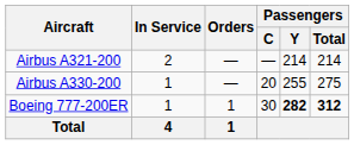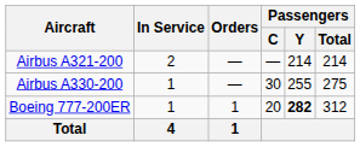 <table class="wikitable" style="border-collapse:collapse;text-align:center;margin:1em auto;">
 <tr>
 <th rowspan="2">Aircraft</th>
 <th rowspan="2">In Service</th>
 <th rowspan="2">Orders</th>
 <th colspan="3">Passengers</th>
 </tr>
 <tr>
 <th><abbr>C</abbr></th>
 <th><abbr>Y</abbr></th>
 <th>Total</th>
 </tr>
 <tr>
 <td><a href='#'>Airbus A321-200</a></td>
 <td>2</td>
 <td>—</td>
 <td>—</td>
 <td>214</td>
 <td>214</td>
 </tr>
 <tr>
 <td><a href='#'>Airbus A330-200</a></td>
 <td>1</td>
 <td>—</td>
-<td>20</td>
+<td>30</td>
 <td>255</td>
 <td>275</td>
 </tr>
 <tr>
 <td><a href='#'>Boeing 777-200ER</a></td>
 <td>1</td>
 <td>1</td>
-<td>30</td>
+<td>20</td>
 <td><strong>282</strong></td>
-<td><strong>312</strong></td>
+<td>312</td>
 </tr>
 <tr>
 <th>Total</th>
 <th>4</th>
 <th>1</th>
 <th colspan="3"></th>
 </tr>
 </table>
